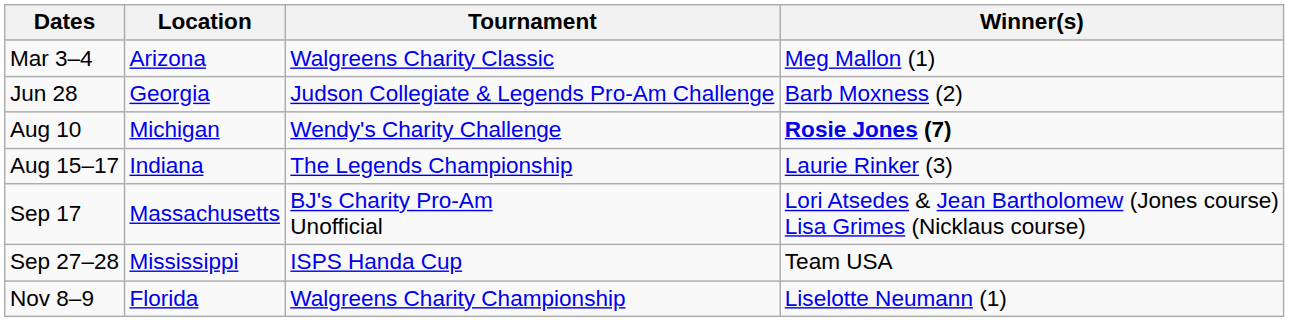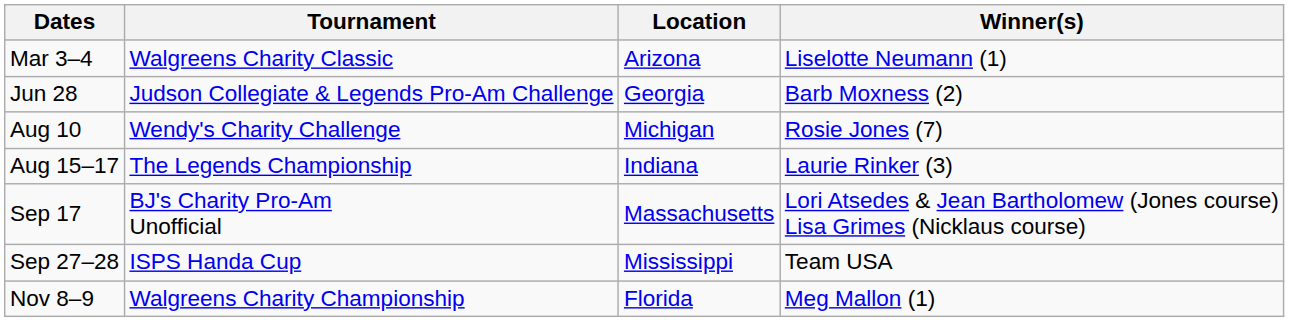 <table class="wikitable">
 <tr>
 <th>Dates</th>
+<th>Tournament</th>
 <th>Location</th>
-<th>Tournament</th>
 <th>Winner(s)</th>
 </tr>
 <tr>
 <td>Mar 3–4</td>
+<td><a href='#'>Walgreens Charity Classic</a></td>
 <td><a href='#'>Arizona</a></td>
-<td><a href='#'>Walgreens Charity Classic</a></td>
-<td> <a href='#'>Meg Mallon</a> (1)</td>
+<td> <a href='#'>Liselotte Neumann</a> (1)</td>
 </tr>
 <tr>
 <td>Jun 28</td>
+<td><a href='#'>Judson Collegiate & Legends Pro-Am Challenge</a></td>
 <td><a href='#'>Georgia</a></td>
-<td><a href='#'>Judson Collegiate & Legends Pro-Am Challenge</a></td>
 <td> <a href='#'>Barb Moxness</a> (2)</td>
 </tr>
 <tr>
 <td>Aug 10</td>
+<td><a href='#'>Wendy's Charity Challenge</a></td>
 <td><a href='#'>Michigan</a></td>
-<td><a href='#'>Wendy's Charity Challenge</a></td>
-<td><strong> <a href='#'>Rosie Jones</a> (7)</strong></td>
+<td> <a href='#'>Rosie Jones</a> (7)</td>
 </tr>
 <tr>
 <td>Aug 15–17</td>
+<td><a href='#'>The Legends Championship</a></td>
 <td><a href='#'>Indiana</a></td>
-<td><a href='#'>The Legends Championship</a></td>
 <td> <a href='#'>Laurie Rinker</a> (3)</td>
 </tr>
 <tr>
 <td>Sep 17</td>
+<td><a href='#'>BJ's Charity Pro-Am</a><br>Unofficial</td>
 <td><a href='#'>Massachusetts</a></td>
-<td><a href='#'>BJ's Charity Pro-Am</a><br>Unofficial</td>
 <td> <a href='#'>Lori Atsedes</a> &  <a href='#'>Jean Bartholomew</a> (Jones course)<br> <a href='#'>Lisa Grimes</a> (Nicklaus course)</td>
 </tr>
 <tr>
 <td>Sep 27–28</td>
+<td><a href='#'>ISPS Handa Cup</a></td>
 <td><a href='#'>Mississippi</a></td>
-<td><a href='#'>ISPS Handa Cup</a></td>
 <td> Team USA</td>
 </tr>
 <tr>
 <td>Nov 8–9</td>
+<td><a href='#'>Walgreens Charity Championship</a></td>
 <td><a href='#'>Florida</a></td>
-<td><a href='#'>Walgreens Charity Championship</a></td>
-<td> <a href='#'>Liselotte Neumann</a> (1)</td>
+<td> <a href='#'>Meg Mallon</a> (1)</td>
 </tr>
 </table>
